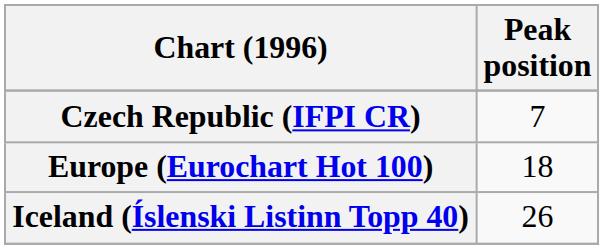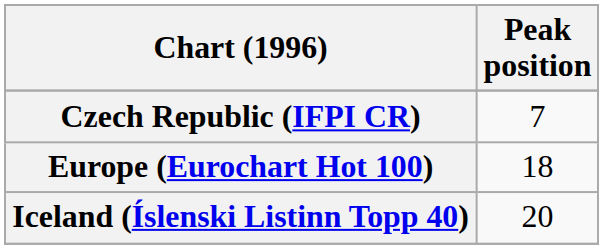 <table class="wikitable sortable plainrowheaders" style="text-align:center">
 <tr>
 <th>Chart (1996)</th>
 <th>Peak<br>position</th>
 </tr>
 <tr>
 </tr>
 <tr>
 <th scope="row">Czech Republic (<a href='#'>IFPI CR</a>)</th>
 <td>7</td>
 </tr>
 <tr>
 <th scope="row">Europe (<a href='#'>Eurochart Hot 100</a>)</th>
 <td>18</td>
 </tr>
 <tr>
 <th scope="row">Iceland (<a href='#'>Íslenski Listinn Topp 40</a>)</th>
-<td>26</td>
+<td>20</td>
 </tr>
 <tr>
 </tr>
 <tr>
 </tr>
 <tr>
 </tr>
 <tr>
 </tr>
 </table>
